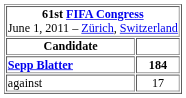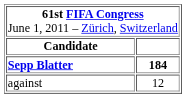 <table border=1 >
 <tr>
 <td colspan=2 align=center><strong>61st <a href='#'>FIFA Congress</a></strong><br>June 1, 2011 – <a href='#'>Zürich</a>, <a href='#'>Switzerland</a></td>
 </tr>
 <tr>
 <th width=75%>Candidate</th>
 <th align=center></th>
 </tr>
 <tr>
 <td> <strong><a href='#'>Sepp Blatter</a></strong></td>
 <td align="center"><strong>184</strong></td>
 </tr>
 <tr>
 <td>against</td>
-<td align="center">17</td>
+<td align="center">12</td>
 </tr>
 </table>
